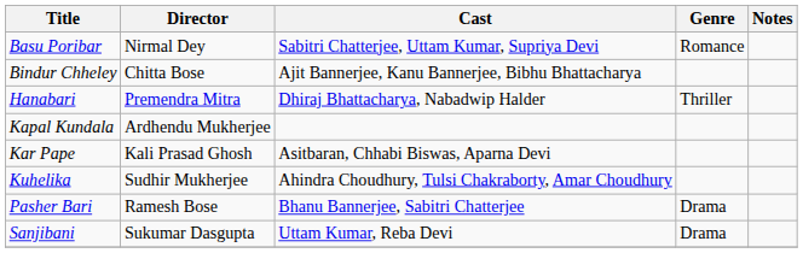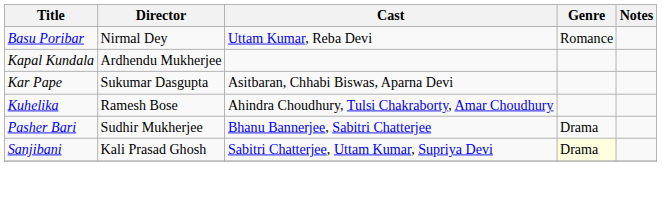 <table class="wikitable sortable" border="0">
 <tr>
 <th>Title</th>
 <th>Director</th>
 <th>Cast</th>
 <th>Genre</th>
 <th>Notes</th>
 </tr>
 <tr>
 <td><em><a href='#'>Basu Poribar</a></em></td>
 <td>Nirmal Dey</td>
-<td><a href='#'>Sabitri Chatterjee</a>, <a href='#'>Uttam Kumar</a>, <a href='#'>Supriya Devi</a></td>
+<td><a href='#'>Uttam Kumar</a>, Reba Devi</td>
 <td>Romance</td>
-<td></td>
-</tr>
-<tr>
-<td><em>Bindur Chheley</em></td>
-<td>Chitta Bose</td>
-<td>Ajit Bannerjee, Kanu Bannerjee, Bibhu Bhattacharya</td>
-<td></td>
-<td></td>
-</tr>
-<tr>
-<td><em><a href='#'>Hanabari</a></em></td>
-<td><a href='#'>Premendra Mitra</a></td>
-<td><a href='#'>Dhiraj Bhattacharya</a>, Nabadwip Halder</td>
-<td>Thriller</td>
 <td></td>
 </tr>
 <tr>
 <td><em>Kapal Kundala</em></td>
 <td>Ardhendu Mukherjee</td>
 <td></td>
 <td></td>
 <td></td>
 </tr>
 <tr>
 <td><em>Kar Pape</em></td>
-<td>Kali Prasad Ghosh</td>
+<td>Sukumar Dasgupta</td>
 <td>Asitbaran, Chhabi Biswas, Aparna Devi</td>
 <td></td>
 <td></td>
 </tr>
 <tr>
 <td><em><a href='#'>Kuhelika</a></em></td>
-<td>Sudhir Mukherjee</td>
+<td>Ramesh Bose</td>
 <td>Ahindra Choudhury, <a href='#'>Tulsi Chakraborty</a>, <a href='#'>Amar Choudhury</a></td>
 <td></td>
 <td></td>
 </tr>
 <tr>
 <td><em><a href='#'>Pasher Bari</a></em></td>
-<td>Ramesh Bose</td>
+<td>Sudhir Mukherjee</td>
 <td><a href='#'>Bhanu Bannerjee</a>, <a href='#'>Sabitri Chatterjee</a></td>
 <td>Drama</td>
 <td></td>
 </tr>
 <tr>
 <td><em><a href='#'>Sanjibani</a></em></td>
-<td>Sukumar Dasgupta</td>
-<td><a href='#'>Uttam Kumar</a>, Reba Devi</td>
-<td>Drama</td>
+<td>Kali Prasad Ghosh</td>
+<td><a href='#'>Sabitri Chatterjee</a>, <a href='#'>Uttam Kumar</a>, <a href='#'>Supriya Devi</a></td>
+<td style="background: lightyellow;">Drama</td>
 <td></td>
 </tr>
 <tr>
 </tr>
 </table>
